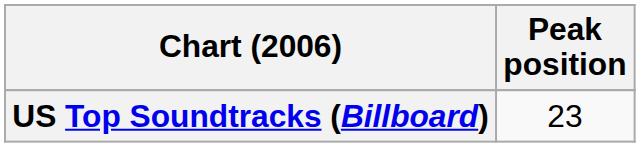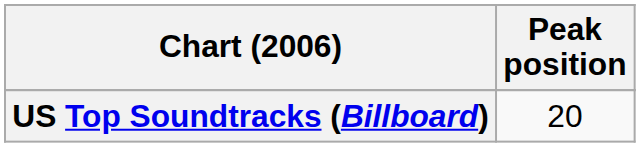 <table class="wikitable sortable plainrowheaders" style="text-align:center">
 <tr>
 <th scope="col">Chart (2006)</th>
 <th scope="col">Peak<br>position</th>
 </tr>
 <tr>
 </tr>
 <tr>
 </tr>
 <tr>
 <th scope="row">US <a href='#'>Top Soundtracks</a> (<em><a href='#'>Billboard</a></em>)</th>
-<td>23</td>
+<td>20</td>
 </tr>
 </table>
